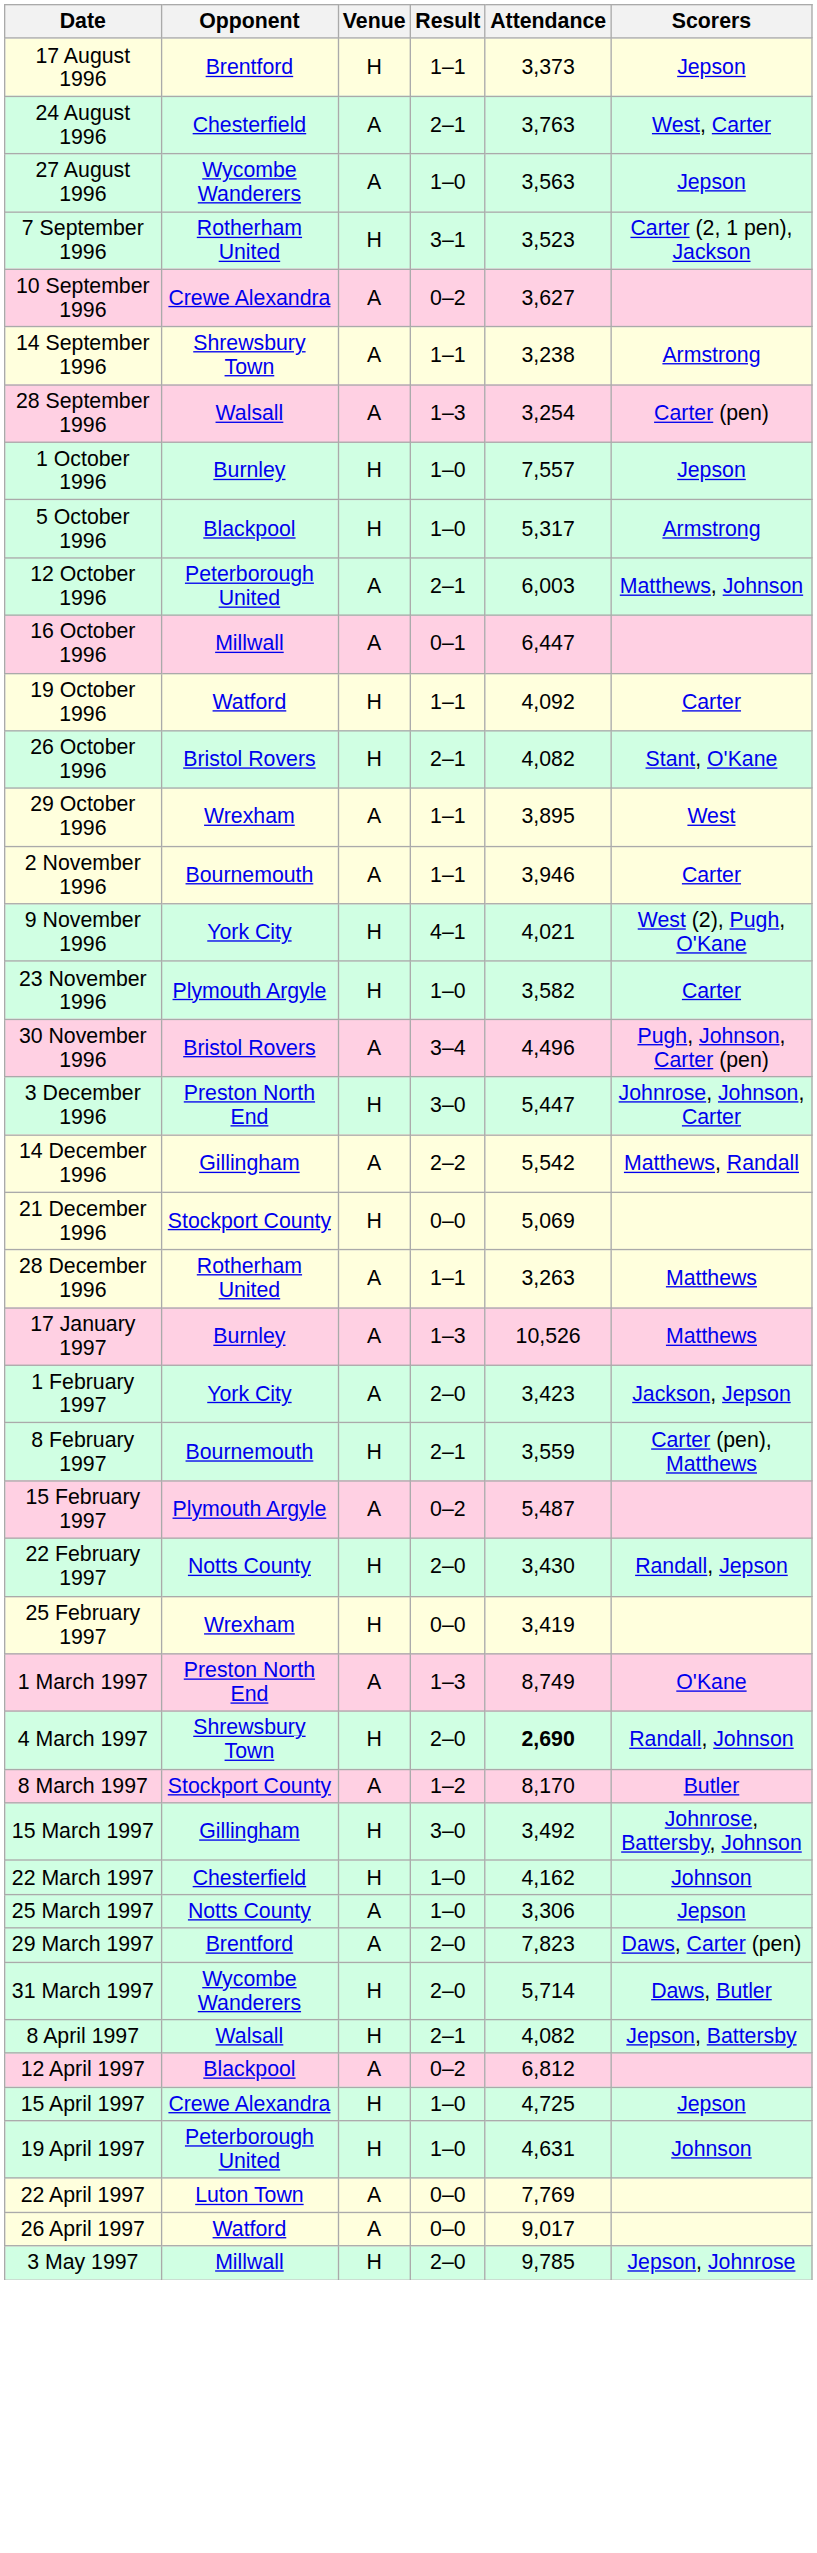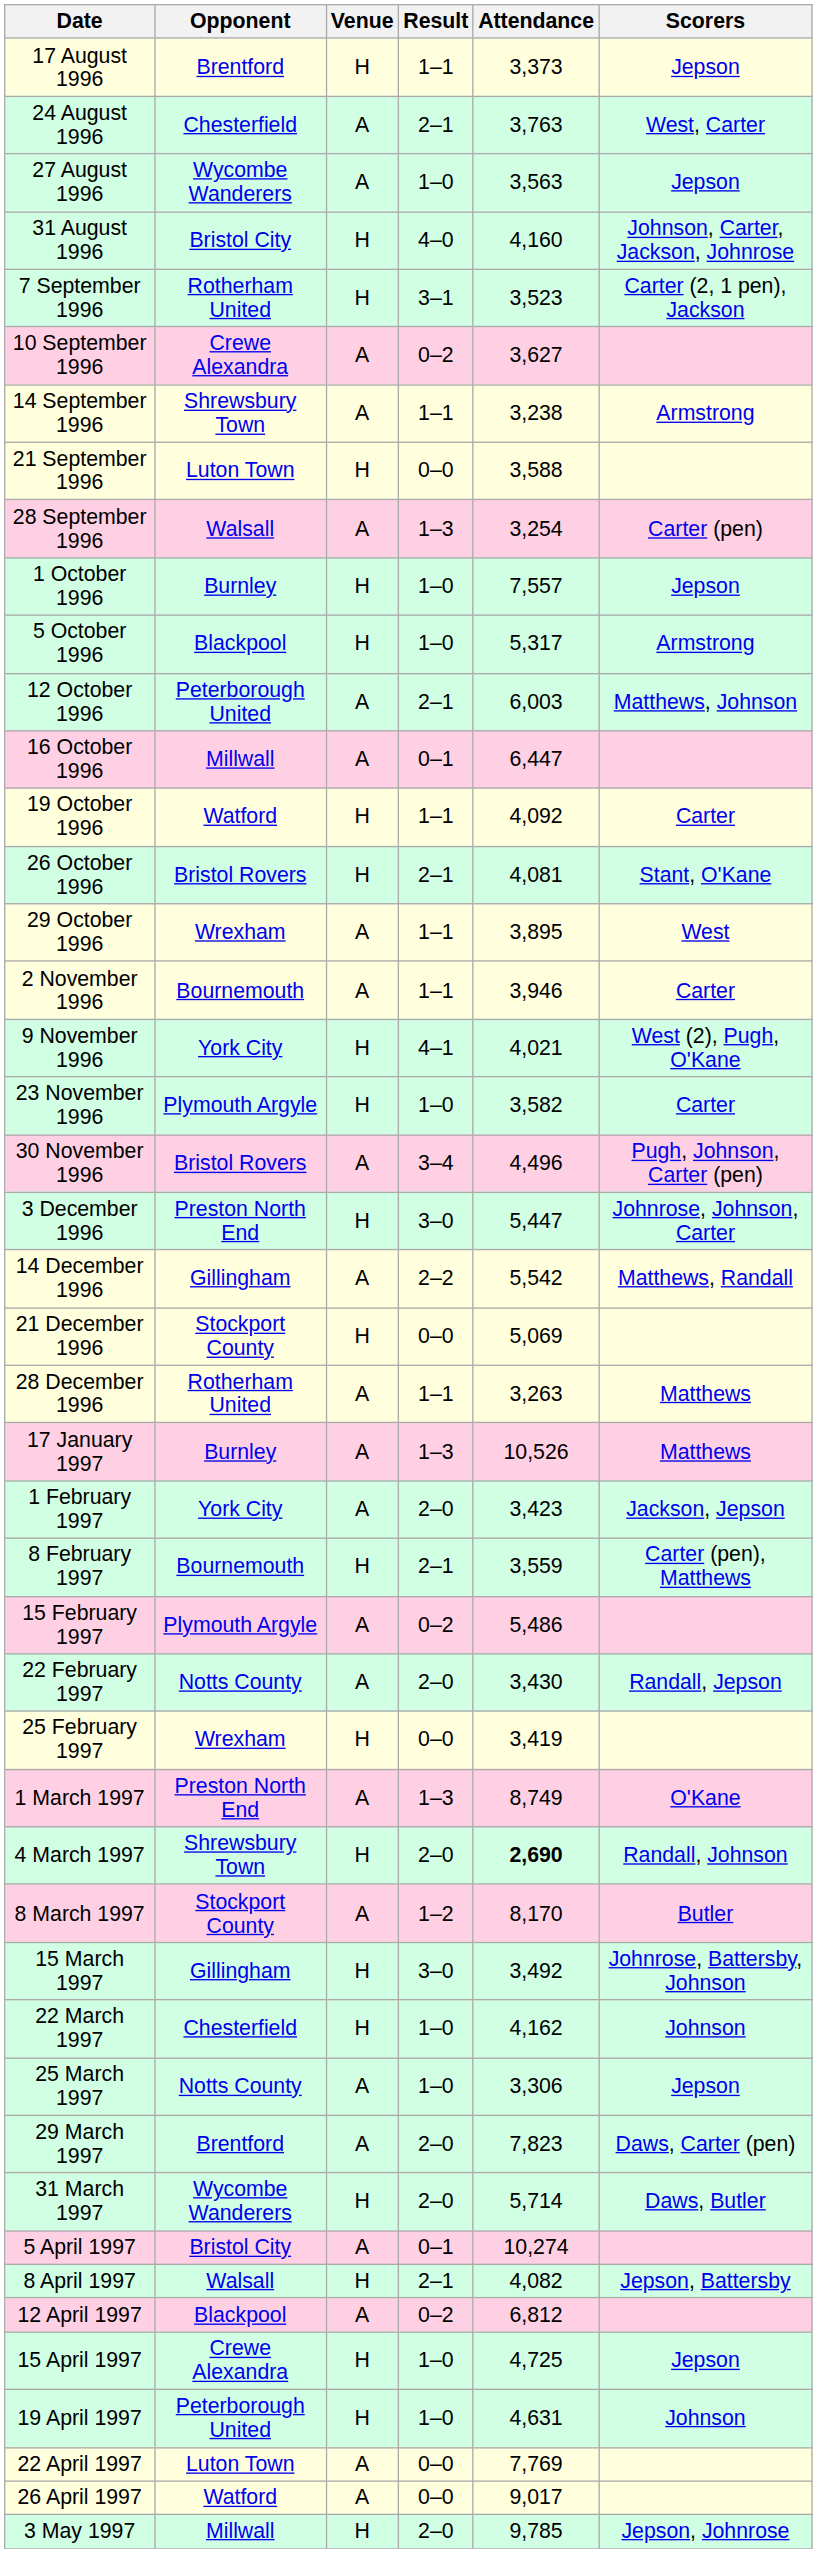 <table class="wikitable sortable" style="font-size:100%; text-align:center">
 <tr>
 <th>Date</th>
 <th>Opponent</th>
 <th>Venue</th>
 <th>Result</th>
 <th>Attendance</th>
 <th>Scorers</th>
 </tr>
 <tr style="background-color: #ffffdd;">
 <td>17 August 1996</td>
 <td><a href='#'>Brentford</a></td>
 <td>H</td>
 <td>1–1</td>
 <td>3,373</td>
 <td><a href='#'>Jepson</a></td>
 </tr>
 <tr style="background-color: #d0ffe3;">
 <td>24 August 1996</td>
 <td><a href='#'>Chesterfield</a></td>
 <td>A</td>
 <td>2–1</td>
 <td>3,763</td>
 <td><a href='#'>West</a>, <a href='#'>Carter</a></td>
 </tr>
 <tr style="background-color: #d0ffe3;">
 <td>27 August 1996</td>
 <td><a href='#'>Wycombe Wanderers</a></td>
 <td>A</td>
 <td>1–0</td>
 <td>3,563</td>
 <td><a href='#'>Jepson</a></td>
 </tr>
 <tr style="background-color: #d0ffe3;">
+<td>31 August 1996</td>
+<td><a href='#'>Bristol City</a></td>
+<td>H</td>
+<td>4–0</td>
+<td>4,160</td>
+<td><a href='#'>Johnson</a>, <a href='#'>Carter</a>, <a href='#'>Jackson</a>, <a href='#'>Johnrose</a></td>
+</tr>
+<tr style="background-color: #d0ffe3;">
 <td>7 September 1996</td>
 <td><a href='#'>Rotherham United</a></td>
 <td>H</td>
 <td>3–1</td>
 <td>3,523</td>
 <td><a href='#'>Carter</a> (2, 1 pen), <a href='#'>Jackson</a></td>
 </tr>
 <tr style="background-color: #ffd0e3;">
 <td>10 September 1996</td>
 <td><a href='#'>Crewe Alexandra</a></td>
 <td>A</td>
 <td>0–2</td>
 <td>3,627</td>
 <td></td>
 </tr>
 <tr style="background-color: #ffffdd;">
 <td>14 September 1996</td>
 <td><a href='#'>Shrewsbury Town</a></td>
 <td>A</td>
 <td>1–1</td>
 <td>3,238</td>
 <td><a href='#'>Armstrong</a></td>
+</tr>
+<tr style="background-color: #ffffdd;">
+<td>21 September 1996</td>
+<td><a href='#'>Luton Town</a></td>
+<td>H</td>
+<td>0–0</td>
+<td>3,588</td>
+<td></td>
 </tr>
 <tr style="background-color: #ffd0e3;">
 <td>28 September 1996</td>
 <td><a href='#'>Walsall</a></td>
 <td>A</td>
 <td>1–3</td>
 <td>3,254</td>
 <td><a href='#'>Carter</a> (pen)</td>
 </tr>
 <tr style="background-color: #d0ffe3;">
 <td>1 October 1996</td>
 <td><a href='#'>Burnley</a></td>
 <td>H</td>
 <td>1–0</td>
 <td>7,557</td>
 <td><a href='#'>Jepson</a></td>
 </tr>
 <tr style="background-color: #d0ffe3;">
 <td>5 October 1996</td>
 <td><a href='#'>Blackpool</a></td>
 <td>H</td>
 <td>1–0</td>
 <td>5,317</td>
 <td><a href='#'>Armstrong</a></td>
 </tr>
 <tr style="background-color: #d0ffe3;">
 <td>12 October 1996</td>
 <td><a href='#'>Peterborough United</a></td>
 <td>A</td>
 <td>2–1</td>
 <td>6,003</td>
 <td><a href='#'>Matthews</a>, <a href='#'>Johnson</a></td>
 </tr>
 <tr style="background-color: #ffd0e3;">
 <td>16 October 1996</td>
 <td><a href='#'>Millwall</a></td>
 <td>A</td>
 <td>0–1</td>
 <td>6,447</td>
 <td></td>
 </tr>
 <tr style="background-color: #ffffdd;">
 <td>19 October 1996</td>
 <td><a href='#'>Watford</a></td>
 <td>H</td>
 <td>1–1</td>
 <td>4,092</td>
 <td><a href='#'>Carter</a></td>
 </tr>
 <tr style="background-color: #d0ffe3;">
 <td>26 October 1996</td>
 <td><a href='#'>Bristol Rovers</a></td>
 <td>H</td>
 <td>2–1</td>
-<td>4,082</td>
+<td>4,081</td>
 <td><a href='#'>Stant</a>, <a href='#'>O'Kane</a></td>
 </tr>
 <tr style="background-color: #ffffdd;">
 <td>29 October 1996</td>
 <td><a href='#'>Wrexham</a></td>
 <td>A</td>
 <td>1–1</td>
 <td>3,895</td>
 <td><a href='#'>West</a></td>
 </tr>
 <tr style="background-color: #ffffdd;">
 <td>2 November 1996</td>
 <td><a href='#'>Bournemouth</a></td>
 <td>A</td>
 <td>1–1</td>
 <td>3,946</td>
 <td><a href='#'>Carter</a></td>
 </tr>
 <tr style="background-color: #d0ffe3;">
 <td>9 November 1996</td>
 <td><a href='#'>York City</a></td>
 <td>H</td>
 <td>4–1</td>
 <td>4,021</td>
 <td><a href='#'>West</a> (2), <a href='#'>Pugh</a>, <a href='#'>O'Kane</a></td>
 </tr>
 <tr style="background-color: #d0ffe3;">
 <td>23 November 1996</td>
 <td><a href='#'>Plymouth Argyle</a></td>
 <td>H</td>
 <td>1–0</td>
 <td>3,582</td>
 <td><a href='#'>Carter</a></td>
 </tr>
 <tr style="background-color: #ffd0e3;">
 <td>30 November 1996</td>
 <td><a href='#'>Bristol Rovers</a></td>
 <td>A</td>
 <td>3–4</td>
 <td>4,496</td>
 <td><a href='#'>Pugh</a>, <a href='#'>Johnson</a>, <a href='#'>Carter</a> (pen)</td>
 </tr>
 <tr style="background-color: #d0ffe3;">
 <td>3 December 1996</td>
 <td><a href='#'>Preston North End</a></td>
 <td>H</td>
 <td>3–0</td>
 <td>5,447</td>
 <td><a href='#'>Johnrose</a>, <a href='#'>Johnson</a>, <a href='#'>Carter</a></td>
 </tr>
 <tr style="background-color: #ffffdd;">
 <td>14 December 1996</td>
 <td><a href='#'>Gillingham</a></td>
 <td>A</td>
 <td>2–2</td>
 <td>5,542</td>
 <td><a href='#'>Matthews</a>, <a href='#'>Randall</a></td>
 </tr>
 <tr style="background-color: #ffffdd;">
 <td>21 December 1996</td>
 <td><a href='#'>Stockport County</a></td>
 <td>H</td>
 <td>0–0</td>
 <td>5,069</td>
 <td></td>
 </tr>
 <tr style="background-color: #ffffdd;">
 <td>28 December 1996</td>
 <td><a href='#'>Rotherham United</a></td>
 <td>A</td>
 <td>1–1</td>
 <td>3,263</td>
 <td><a href='#'>Matthews</a></td>
 </tr>
 <tr style="background-color: #ffd0e3;">
 <td>17 January 1997</td>
 <td><a href='#'>Burnley</a></td>
 <td>A</td>
 <td>1–3</td>
 <td>10,526</td>
 <td><a href='#'>Matthews</a></td>
 </tr>
 <tr style="background-color: #d0ffe3;">
 <td>1 February 1997</td>
 <td><a href='#'>York City</a></td>
 <td>A</td>
 <td>2–0</td>
 <td>3,423</td>
 <td><a href='#'>Jackson</a>, <a href='#'>Jepson</a></td>
 </tr>
 <tr style="background-color: #d0ffe3;">
 <td>8 February 1997</td>
 <td><a href='#'>Bournemouth</a></td>
 <td>H</td>
 <td>2–1</td>
 <td>3,559</td>
 <td><a href='#'>Carter</a> (pen), <a href='#'>Matthews</a></td>
 </tr>
 <tr style="background-color: #ffd0e3;">
 <td>15 February 1997</td>
 <td><a href='#'>Plymouth Argyle</a></td>
 <td>A</td>
 <td>0–2</td>
-<td>5,487</td>
+<td>5,486</td>
 <td></td>
 </tr>
 <tr style="background-color: #d0ffe3;">
 <td>22 February 1997</td>
 <td><a href='#'>Notts County</a></td>
-<td>H</td>
+<td>A</td>
 <td>2–0</td>
 <td>3,430</td>
 <td><a href='#'>Randall</a>, <a href='#'>Jepson</a></td>
 </tr>
 <tr style="background-color: #ffffdd;">
 <td>25 February 1997</td>
 <td><a href='#'>Wrexham</a></td>
 <td>H</td>
 <td>0–0</td>
 <td>3,419</td>
 <td></td>
 </tr>
 <tr style="background-color: #ffd0e3;">
 <td>1 March 1997</td>
 <td><a href='#'>Preston North End</a></td>
 <td>A</td>
 <td>1–3</td>
 <td>8,749</td>
 <td><a href='#'>O'Kane</a></td>
 </tr>
 <tr style="background-color: #d0ffe3;">
 <td>4 March 1997</td>
 <td><a href='#'>Shrewsbury Town</a></td>
 <td>H</td>
 <td>2–0</td>
 <td><strong>2,690</strong></td>
 <td><a href='#'>Randall</a>, <a href='#'>Johnson</a></td>
 </tr>
 <tr style="background-color: #ffd0e3;">
 <td>8 March 1997</td>
 <td><a href='#'>Stockport County</a></td>
 <td>A</td>
 <td>1–2</td>
 <td>8,170</td>
 <td><a href='#'>Butler</a></td>
 </tr>
 <tr style="background-color: #d0ffe3;">
 <td>15 March 1997</td>
 <td><a href='#'>Gillingham</a></td>
 <td>H</td>
 <td>3–0</td>
 <td>3,492</td>
 <td><a href='#'>Johnrose</a>, <a href='#'>Battersby</a>, <a href='#'>Johnson</a></td>
 </tr>
 <tr style="background-color: #d0ffe3;">
 <td>22 March 1997</td>
 <td><a href='#'>Chesterfield</a></td>
 <td>H</td>
 <td>1–0</td>
 <td>4,162</td>
 <td><a href='#'>Johnson</a></td>
 </tr>
 <tr style="background-color: #d0ffe3;">
 <td>25 March 1997</td>
 <td><a href='#'>Notts County</a></td>
 <td>A</td>
 <td>1–0</td>
 <td>3,306</td>
 <td><a href='#'>Jepson</a></td>
 </tr>
 <tr style="background-color: #d0ffe3;">
 <td>29 March 1997</td>
 <td><a href='#'>Brentford</a></td>
 <td>A</td>
 <td>2–0</td>
 <td>7,823</td>
 <td><a href='#'>Daws</a>, <a href='#'>Carter</a> (pen)</td>
 </tr>
 <tr style="background-color: #d0ffe3;">
 <td>31 March 1997</td>
 <td><a href='#'>Wycombe Wanderers</a></td>
 <td>H</td>
 <td>2–0</td>
 <td>5,714</td>
 <td><a href='#'>Daws</a>, <a href='#'>Butler</a></td>
 </tr>
+<tr style="background-color: #ffd0e3;">
+<td>5 April 1997</td>
+<td><a href='#'>Bristol City</a></td>
+<td>A</td>
+<td>0–1</td>
+<td>10,274</td>
+<td></td>
+</tr>
 <tr style="background-color: #d0ffe3;">
 <td>8 April 1997</td>
 <td><a href='#'>Walsall</a></td>
 <td>H</td>
 <td>2–1</td>
 <td>4,082</td>
 <td><a href='#'>Jepson</a>, <a href='#'>Battersby</a></td>
 </tr>
 <tr style="background-color: #ffd0e3;">
 <td>12 April 1997</td>
 <td><a href='#'>Blackpool</a></td>
 <td>A</td>
 <td>0–2</td>
 <td>6,812</td>
 <td></td>
 </tr>
 <tr style="background-color: #d0ffe3;">
 <td>15 April 1997</td>
 <td><a href='#'>Crewe Alexandra</a></td>
 <td>H</td>
 <td>1–0</td>
 <td>4,725</td>
 <td><a href='#'>Jepson</a></td>
 </tr>
 <tr style="background-color: #d0ffe3;">
 <td>19 April 1997</td>
 <td><a href='#'>Peterborough United</a></td>
 <td>H</td>
 <td>1–0</td>
 <td>4,631</td>
 <td><a href='#'>Johnson</a></td>
 </tr>
 <tr style="background-color: #ffffdd;">
 <td>22 April 1997</td>
 <td><a href='#'>Luton Town</a></td>
 <td>A</td>
 <td>0–0</td>
 <td>7,769</td>
 <td></td>
 </tr>
 <tr style="background-color: #ffffdd;">
 <td>26 April 1997</td>
 <td><a href='#'>Watford</a></td>
 <td>A</td>
 <td>0–0</td>
 <td>9,017</td>
 <td></td>
 </tr>
 <tr style="background-color: #d0ffe3;">
 <td>3 May 1997</td>
 <td><a href='#'>Millwall</a></td>
 <td>H</td>
 <td>2–0</td>
 <td>9,785</td>
 <td><a href='#'>Jepson</a>, <a href='#'>Johnrose</a></td>
 </tr>
 </table>
